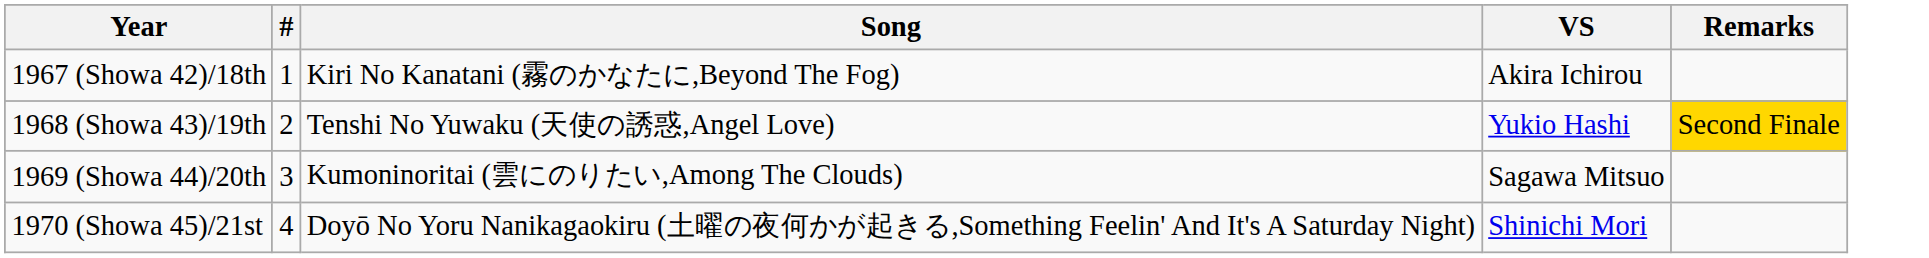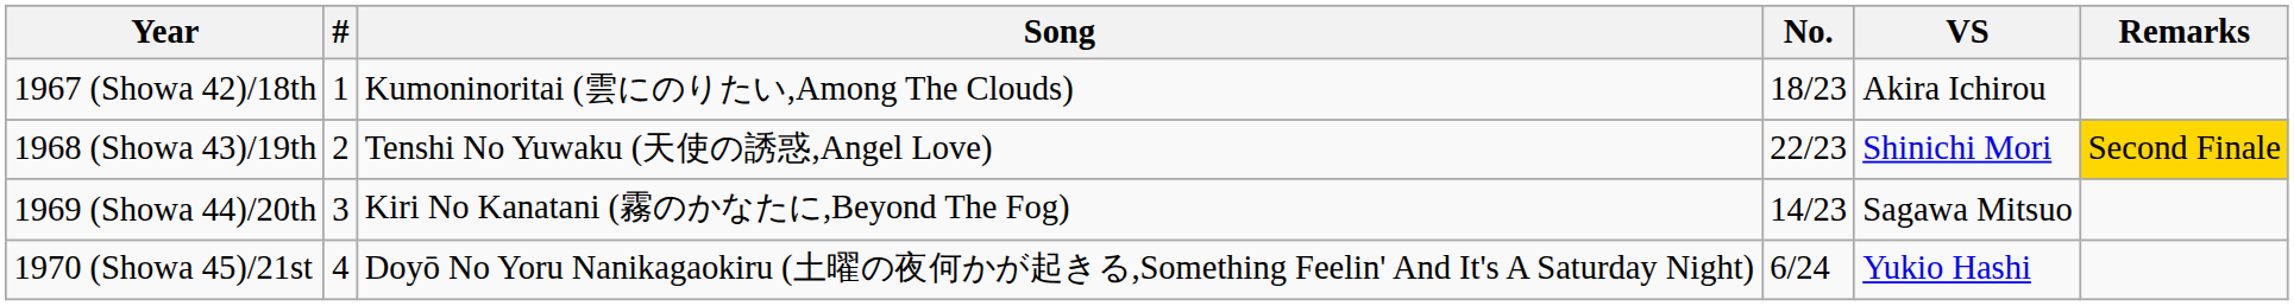 <table class="wikitable">
 <tr>
 <th>Year</th>
 <th>#</th>
 <th>Song</th>
+<th>No.</th>
 <th>VS</th>
 <th>Remarks</th>
 </tr>
 <tr>
 <td>1967 (Showa 42)/18th</td>
 <td>1</td>
-<td>Kiri No Kanatani (霧のかなたに,Beyond The Fog)</td>
+<td>Kumoninoritai (雲にのりたい,Among The Clouds)</td>
+<td>18/23</td>
 <td>Akira Ichirou</td>
 <td></td>
 </tr>
 <tr>
 <td>1968 (Showa 43)/19th</td>
 <td>2</td>
 <td>Tenshi No Yuwaku (天使の誘惑,Angel Love)</td>
-<td><a href='#'>Yukio Hashi</a></td>
+<td>22/23</td>
+<td><a href='#'>Shinichi Mori</a></td>
 <td style="background: gold;">Second Finale</td>
 </tr>
 <tr>
 <td>1969 (Showa 44)/20th</td>
 <td>3</td>
-<td>Kumoninoritai (雲にのりたい,Among The Clouds)</td>
+<td>Kiri No Kanatani (霧のかなたに,Beyond The Fog)</td>
+<td>14/23</td>
 <td>Sagawa Mitsuo</td>
 <td></td>
 </tr>
 <tr>
 <td>1970 (Showa 45)/21st</td>
 <td>4</td>
 <td>Doyō No Yoru Nanikagaokiru (土曜の夜何かが起きる,Something Feelin' And It's A Saturday Night)</td>
-<td><a href='#'>Shinichi Mori</a></td>
+<td>6/24</td>
+<td><a href='#'>Yukio Hashi</a></td>
 <td></td>
 </tr>
 </table>
